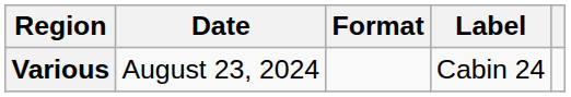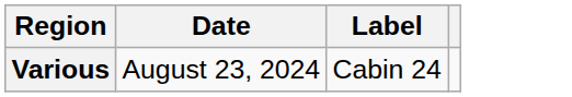 <table class="wikitable plainrowheaders">
 <tr>
 <th scope="col">Region</th>
 <th scope="col">Date</th>
-<th scope="col">Format</th>
 <th scope="col">Label</th>
 <th scope="col"></th>
 </tr>
 <tr>
 <th scope="row">Various</th>
 <td>August 23, 2024</td>
-<td></td>
 <td>Cabin 24</td>
 <td align="center"></td>
 </tr>
 </table>
